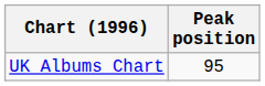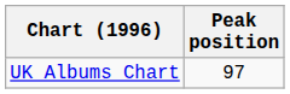 <table class="wikitable">
 <tr>
 <th>Chart (1996)</th>
 <th>Peak<br>position</th>
 </tr>
 <tr>
 <td><a href='#'>UK Albums Chart</a></td>
-<td align="center">95</td>
+<td align="center">97</td>
 </tr>
 </table>
